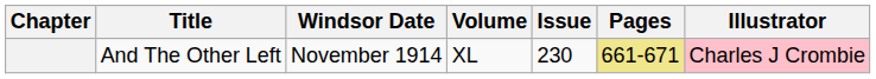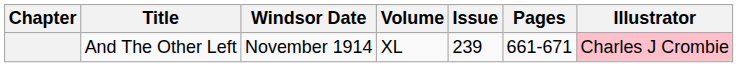 <table class="wikitable plainrowheaders sortable" style="margin-right: 0;">
 <tr>
 <th scope="col">Chapter</th>
 <th scope="col">Title</th>
 <th scope="col">Windsor Date</th>
 <th scope="col">Volume</th>
 <th scope="col">Issue</th>
 <th scope="col">Pages</th>
 <th scope="col">Illustrator</th>
 </tr>
 <tr>
 <th scope="row"></th>
 <td>And The Other Left</td>
 <td>November 1914</td>
 <td>XL</td>
-<td>230</td>
-<td style="background: khaki;">661-671</td>
+<td>239</td>
+<td>661-671</td>
 <td style="background: pink;">Charles J Crombie</td>
 </tr>
 </table>
